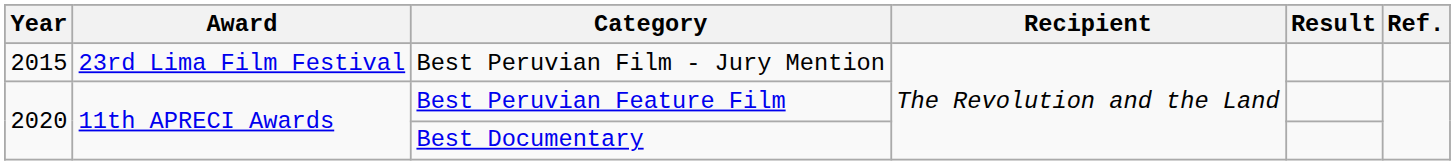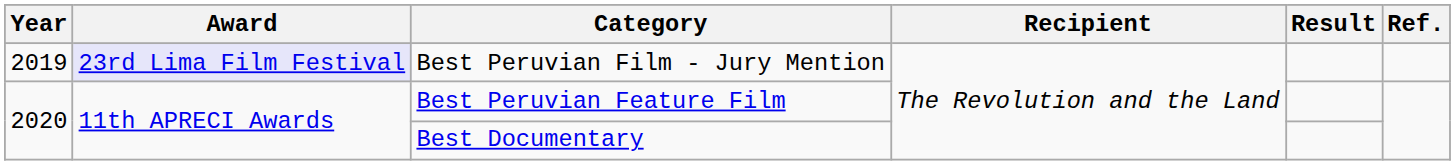 <table class="wikitable">
 <tr>
 <th>Year</th>
 <th>Award</th>
 <th>Category</th>
 <th>Recipient</th>
 <th>Result</th>
 <th>Ref.</th>
 </tr>
 <tr>
-<td>2015</td>
-<td><a href='#'>23rd Lima Film Festival</a></td>
+<td>2019</td>
+<td style="background: lavender;"><a href='#'>23rd Lima Film Festival</a></td>
 <td>Best Peruvian Film - Jury Mention</td>
 <td rowspan="3"><em>The Revolution and the Land</em></td>
 <td></td>
 <td></td>
 </tr>
 <tr>
 <td rowspan="2">2020</td>
 <td rowspan="2"><a href='#'>11th APRECI Awards</a></td>
 <td><a href='#'>Best Peruvian Feature Film</a></td>
 <td></td>
 <td rowspan="2"></td>
 </tr>
 <tr>
 <td><a href='#'>Best Documentary</a></td>
 <td></td>
 </tr>
 </table>
